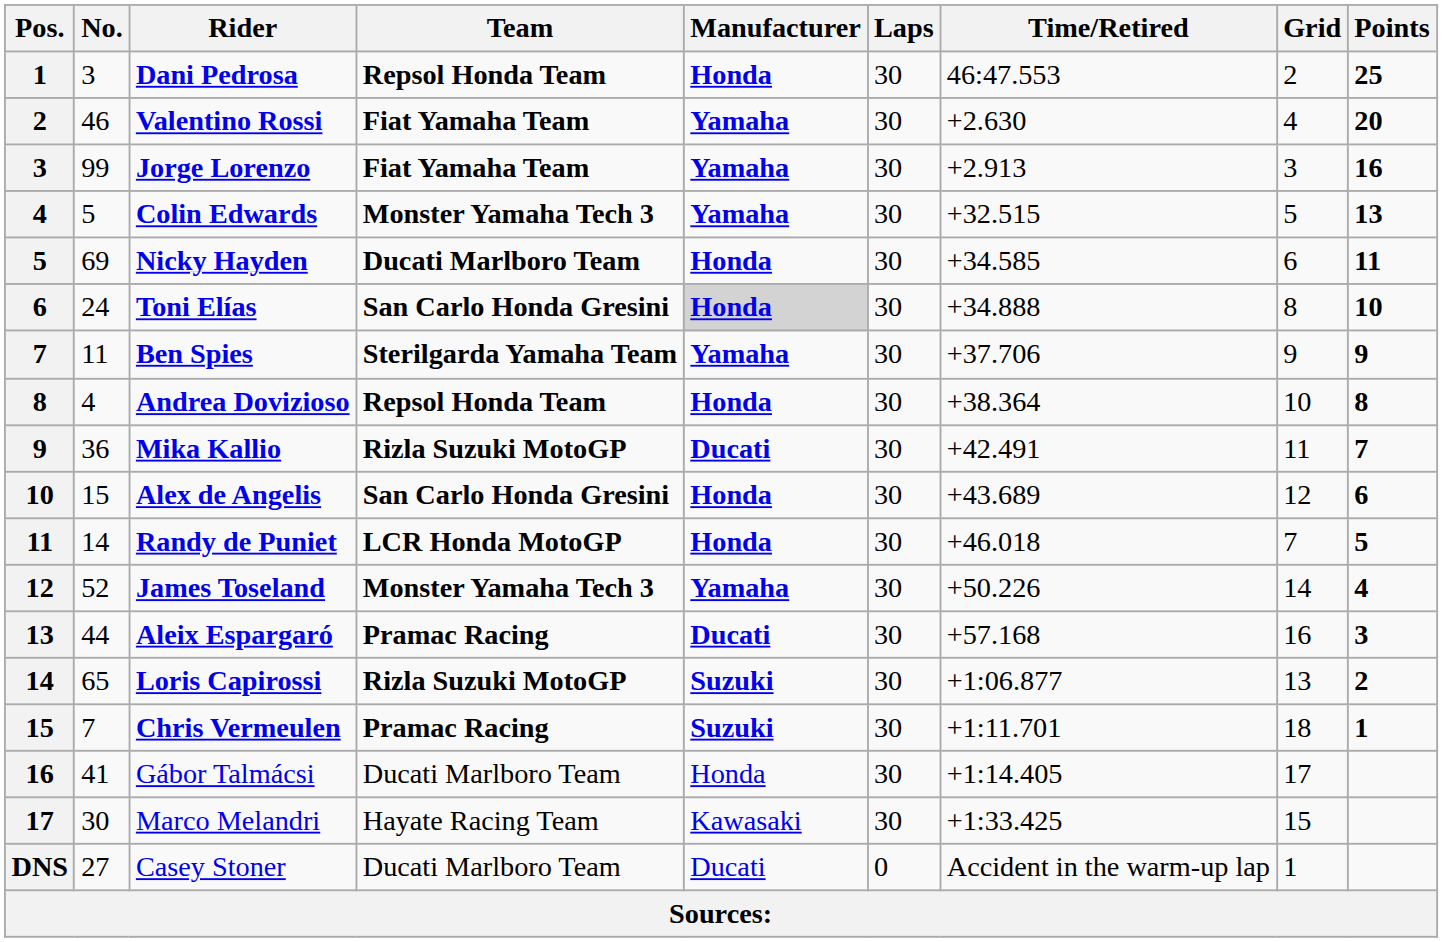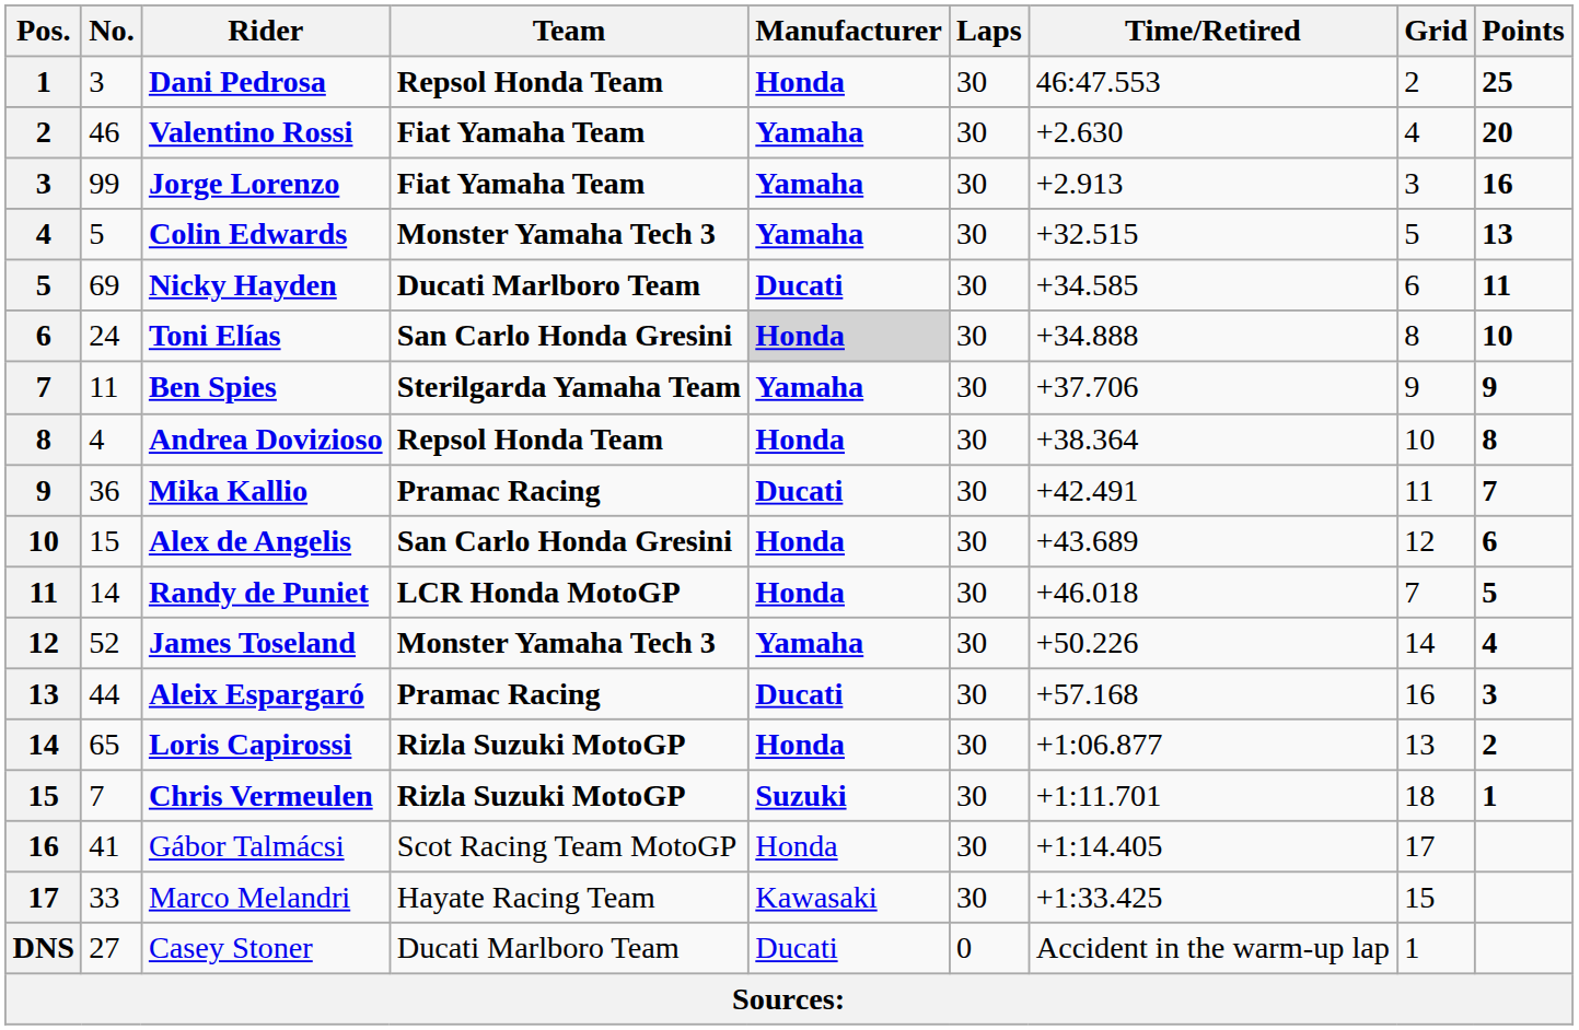 <table class="wikitable" style="font-size: 95%;">
 <tr>
 <th>Pos.</th>
 <th>No.</th>
 <th>Rider</th>
 <th>Team</th>
 <th>Manufacturer</th>
 <th>Laps</th>
 <th>Time/Retired</th>
 <th>Grid</th>
 <th>Points</th>
 </tr>
 <tr>
 <th>1</th>
 <td>3</td>
 <td> <strong><a href='#'>Dani Pedrosa</a></strong></td>
 <td><strong>Repsol Honda Team</strong></td>
 <td><strong><a href='#'>Honda</a></strong></td>
 <td>30</td>
 <td>46:47.553</td>
 <td>2</td>
 <td><strong>25</strong></td>
 </tr>
 <tr>
 <th>2</th>
 <td>46</td>
 <td> <strong><a href='#'>Valentino Rossi</a></strong></td>
 <td><strong>Fiat Yamaha Team</strong></td>
 <td><strong><a href='#'>Yamaha</a></strong></td>
 <td>30</td>
 <td>+2.630</td>
 <td>4</td>
 <td><strong>20</strong></td>
 </tr>
 <tr>
 <th>3</th>
 <td>99</td>
 <td> <strong><a href='#'>Jorge Lorenzo</a></strong></td>
 <td><strong>Fiat Yamaha Team</strong></td>
 <td><strong><a href='#'>Yamaha</a></strong></td>
 <td>30</td>
 <td>+2.913</td>
 <td>3</td>
 <td><strong>16</strong></td>
 </tr>
 <tr>
 <th>4</th>
 <td>5</td>
 <td> <strong><a href='#'>Colin Edwards</a></strong></td>
 <td><strong>Monster Yamaha Tech 3</strong></td>
 <td><strong><a href='#'>Yamaha</a></strong></td>
 <td>30</td>
 <td>+32.515</td>
 <td>5</td>
 <td><strong>13</strong></td>
 </tr>
 <tr>
 <th>5</th>
 <td>69</td>
 <td> <strong><a href='#'>Nicky Hayden</a></strong></td>
 <td><strong>Ducati Marlboro Team</strong></td>
-<td><strong><a href='#'>Honda</a></strong></td>
+<td><strong><a href='#'>Ducati</a></strong></td>
 <td>30</td>
 <td>+34.585</td>
 <td>6</td>
 <td><strong>11</strong></td>
 </tr>
 <tr>
 <th>6</th>
 <td>24</td>
 <td> <strong><a href='#'>Toni Elías</a></strong></td>
 <td><strong>San Carlo Honda Gresini</strong></td>
 <td style="background: lightgrey;"><strong><a href='#'>Honda</a></strong></td>
 <td>30</td>
 <td>+34.888</td>
 <td>8</td>
 <td><strong>10</strong></td>
 </tr>
 <tr>
 <th>7</th>
 <td>11</td>
 <td> <strong><a href='#'>Ben Spies</a></strong></td>
 <td><strong>Sterilgarda Yamaha Team</strong></td>
 <td><strong><a href='#'>Yamaha</a></strong></td>
 <td>30</td>
 <td>+37.706</td>
 <td>9</td>
 <td><strong>9</strong></td>
 </tr>
 <tr>
 <th>8</th>
 <td>4</td>
 <td> <strong><a href='#'>Andrea Dovizioso</a></strong></td>
 <td><strong>Repsol Honda Team</strong></td>
 <td><strong><a href='#'>Honda</a></strong></td>
 <td>30</td>
 <td>+38.364</td>
 <td>10</td>
 <td><strong>8</strong></td>
 </tr>
 <tr>
 <th>9</th>
 <td>36</td>
 <td> <strong><a href='#'>Mika Kallio</a></strong></td>
-<td><strong>Rizla Suzuki MotoGP</strong></td>
+<td><strong>Pramac Racing</strong></td>
 <td><strong><a href='#'>Ducati</a></strong></td>
 <td>30</td>
 <td>+42.491</td>
 <td>11</td>
 <td><strong>7</strong></td>
 </tr>
 <tr>
 <th>10</th>
 <td>15</td>
 <td> <strong><a href='#'>Alex de Angelis</a></strong></td>
 <td><strong>San Carlo Honda Gresini</strong></td>
 <td><strong><a href='#'>Honda</a></strong></td>
 <td>30</td>
 <td>+43.689</td>
 <td>12</td>
 <td><strong>6</strong></td>
 </tr>
 <tr>
 <th>11</th>
 <td>14</td>
 <td> <strong><a href='#'>Randy de Puniet</a></strong></td>
 <td><strong>LCR Honda MotoGP</strong></td>
 <td><strong><a href='#'>Honda</a></strong></td>
 <td>30</td>
 <td>+46.018</td>
 <td>7</td>
 <td><strong>5</strong></td>
 </tr>
 <tr>
 <th>12</th>
 <td>52</td>
 <td> <strong><a href='#'>James Toseland</a></strong></td>
 <td><strong>Monster Yamaha Tech 3</strong></td>
 <td><strong><a href='#'>Yamaha</a></strong></td>
 <td>30</td>
 <td>+50.226</td>
 <td>14</td>
 <td><strong>4</strong></td>
 </tr>
 <tr>
 <th>13</th>
 <td>44</td>
 <td> <strong><a href='#'>Aleix Espargaró</a></strong></td>
 <td><strong>Pramac Racing</strong></td>
 <td><strong><a href='#'>Ducati</a></strong></td>
 <td>30</td>
 <td>+57.168</td>
 <td>16</td>
 <td><strong>3</strong></td>
 </tr>
 <tr>
 <th>14</th>
 <td>65</td>
 <td> <strong><a href='#'>Loris Capirossi</a></strong></td>
 <td><strong>Rizla Suzuki MotoGP</strong></td>
-<td><strong><a href='#'>Suzuki</a></strong></td>
+<td><strong><a href='#'>Honda</a></strong></td>
 <td>30</td>
 <td>+1:06.877</td>
 <td>13</td>
 <td><strong>2</strong></td>
 </tr>
 <tr>
 <th>15</th>
 <td>7</td>
 <td> <strong><a href='#'>Chris Vermeulen</a></strong></td>
-<td><strong>Pramac Racing</strong></td>
+<td><strong>Rizla Suzuki MotoGP</strong></td>
 <td><strong><a href='#'>Suzuki</a></strong></td>
 <td>30</td>
 <td>+1:11.701</td>
 <td>18</td>
 <td><strong>1</strong></td>
 </tr>
 <tr>
 <th>16</th>
 <td>41</td>
 <td> <a href='#'>Gábor Talmácsi</a></td>
-<td>Ducati Marlboro Team</td>
+<td>Scot Racing Team MotoGP</td>
 <td><a href='#'>Honda</a></td>
 <td>30</td>
 <td>+1:14.405</td>
 <td>17</td>
 <td></td>
 </tr>
 <tr>
 <th>17</th>
-<td>30</td>
+<td>33</td>
 <td> <a href='#'>Marco Melandri</a></td>
 <td>Hayate Racing Team</td>
 <td><a href='#'>Kawasaki</a></td>
 <td>30</td>
 <td>+1:33.425</td>
 <td>15</td>
 <td></td>
 </tr>
 <tr>
 <th>DNS</th>
 <td>27</td>
 <td> <a href='#'>Casey Stoner</a></td>
 <td>Ducati Marlboro Team</td>
 <td><a href='#'>Ducati</a></td>
 <td>0</td>
 <td>Accident in the warm-up lap</td>
 <td>1</td>
 <td></td>
 </tr>
 <tr>
 <th colspan=9>Sources: </th>
 </tr>
 </table>
